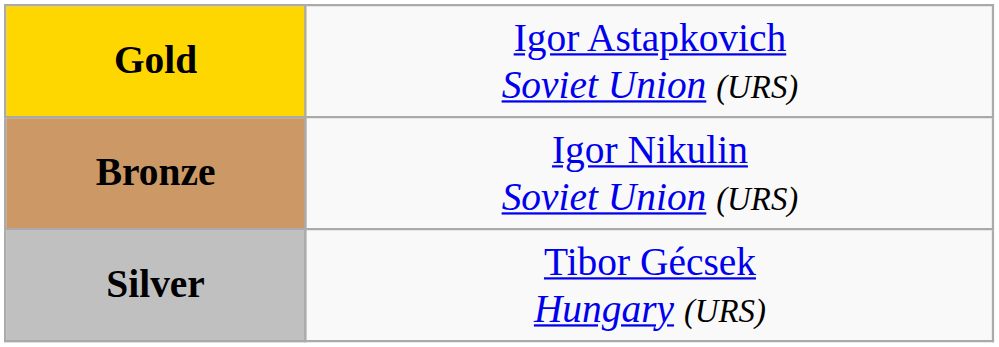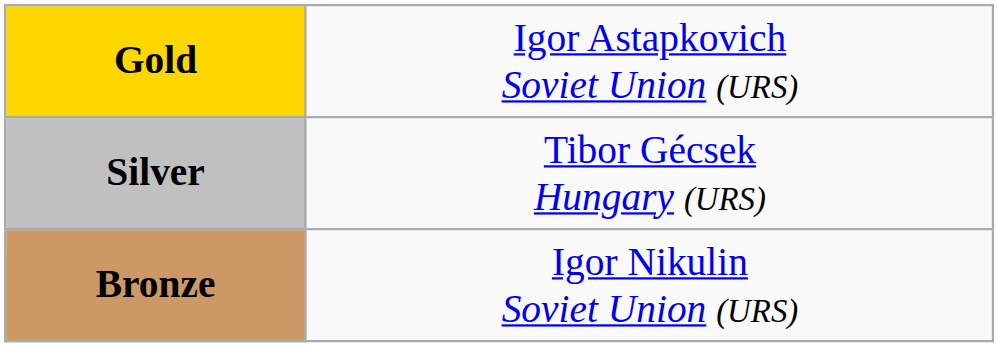 <table class="wikitable" style=" text-align:center; font-size:110%;" width="35%">
 <tr>
 <td bgcolor="gold"><strong>Gold</strong></td>
 <td> <a href='#'>Igor Astapkovich</a><br><em><a href='#'>Soviet Union</a> <small>(URS)</small></em></td>
 </tr>
 <tr>
+<td bgcolor="silver"><strong>Silver</strong></td>
+<td> <a href='#'>Tibor Gécsek</a><br><em><a href='#'>Hungary</a> <small>(URS)</small></em></td>
+</tr>
+<tr>
 <td bgcolor="CC9966"><strong>Bronze</strong></td>
 <td> <a href='#'>Igor Nikulin</a><br><em><a href='#'>Soviet Union</a> <small>(URS)</small></em></td>
 </tr>
-<tr>
-<td bgcolor="silver"><strong>Silver</strong></td>
-<td> <a href='#'>Tibor Gécsek</a><br><em><a href='#'>Hungary</a> <small>(URS)</small></em></td>
-</tr>
 </table>
